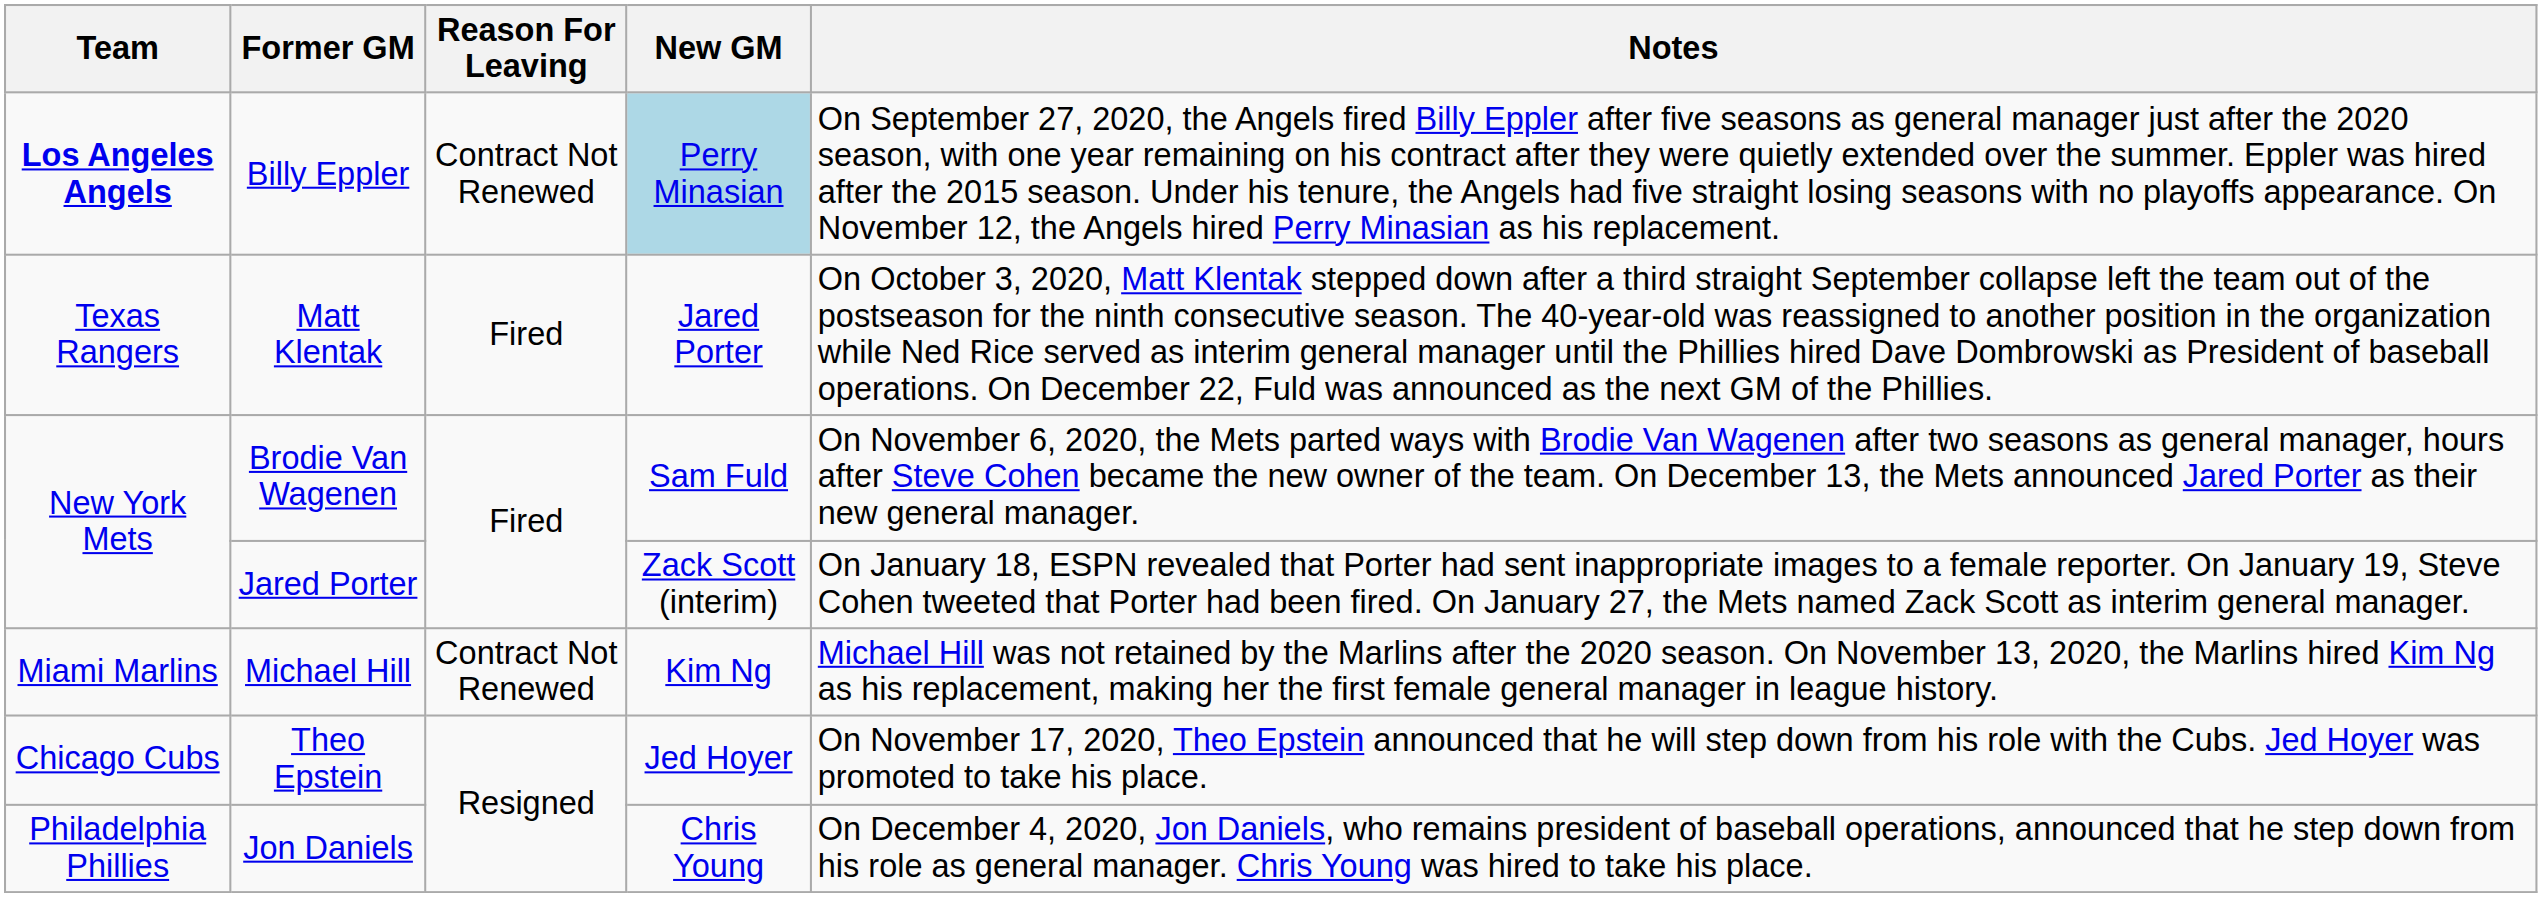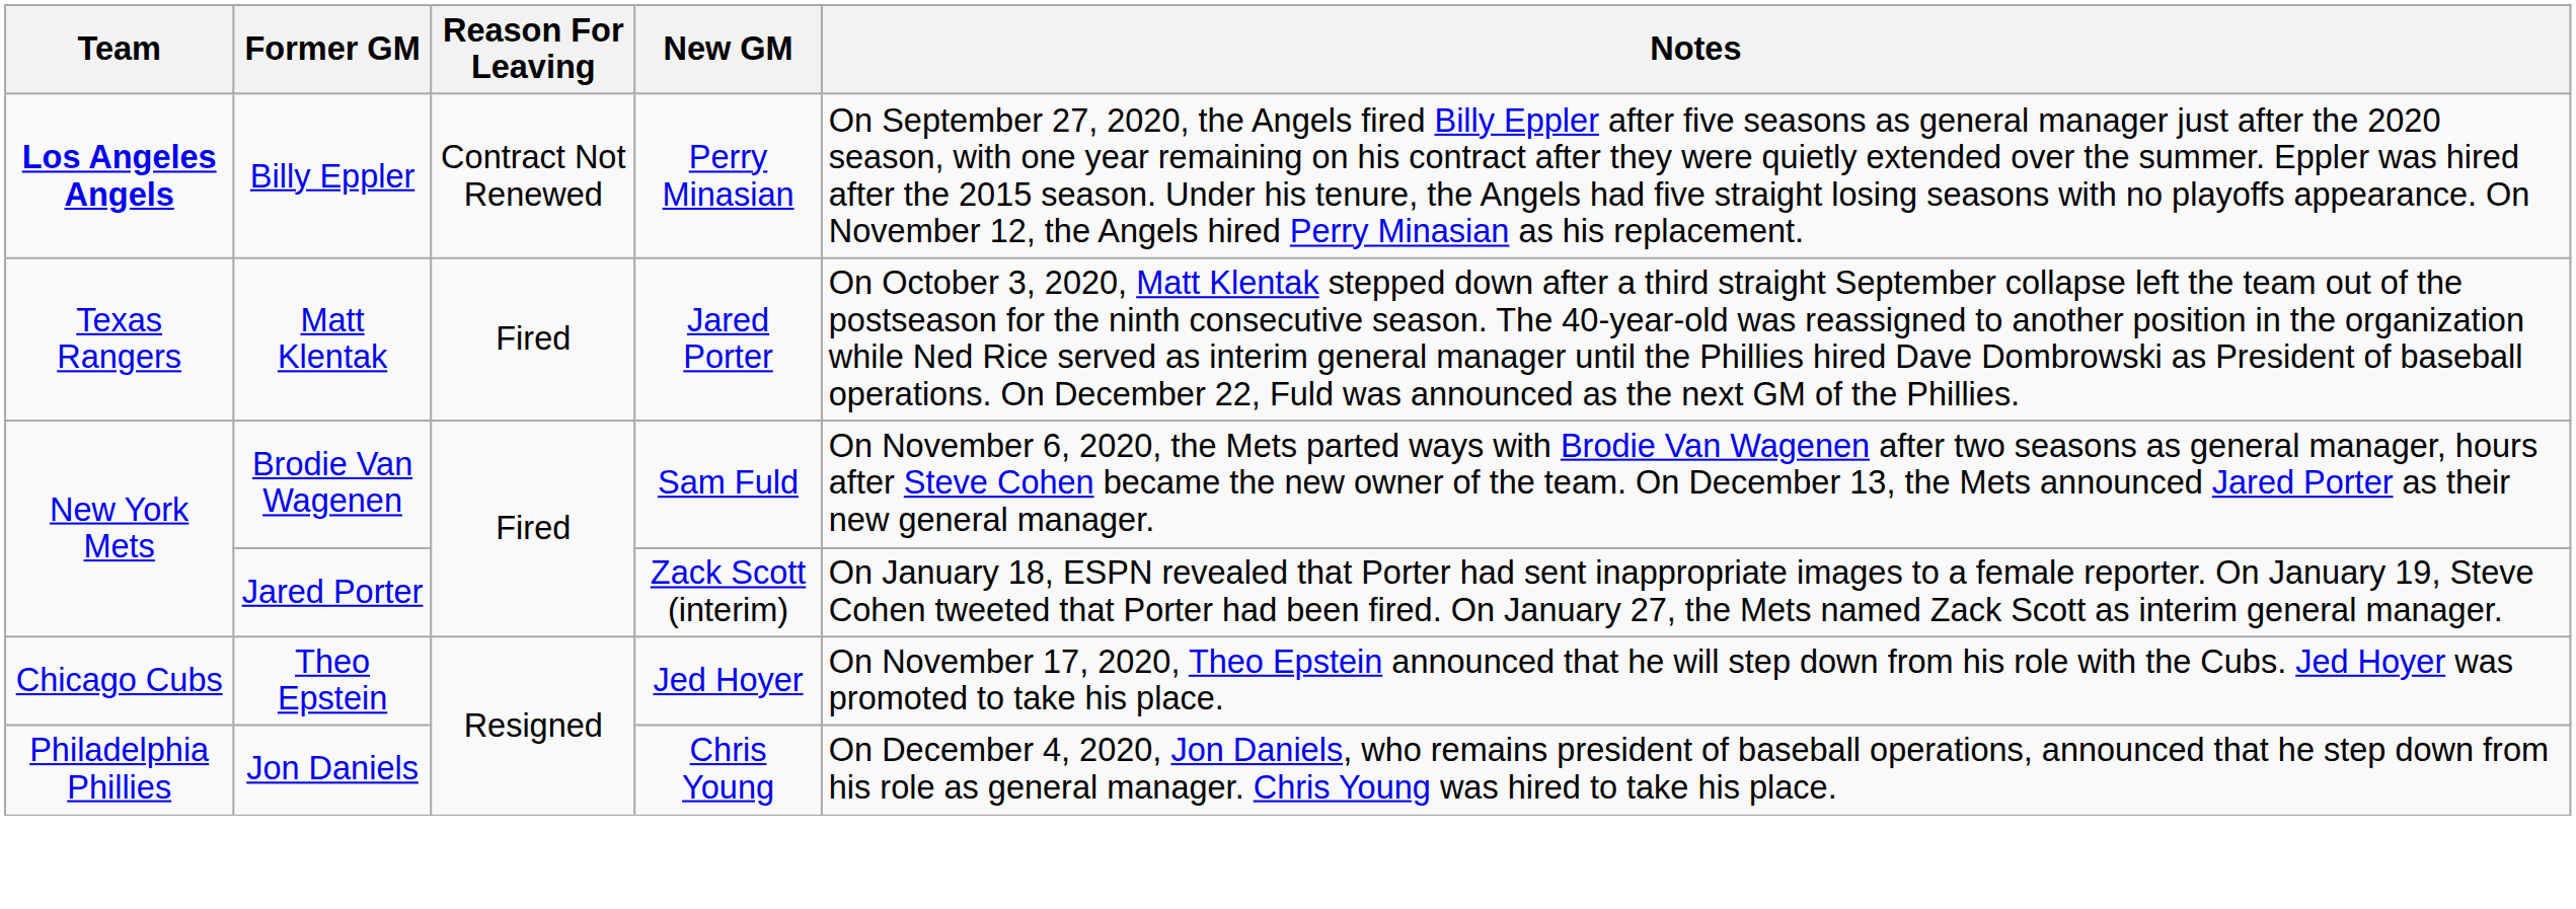 <table class="wikitable plainrowheaders" style="text-align:center;">
 <tr>
 <th scope="col">Team</th>
 <th scope="col">Former GM</th>
 <th scope="col">Reason For Leaving</th>
 <th scope="col">New GM</th>
 <th scope="col">Notes</th>
 </tr>
 <tr>
 <td scope="row"><strong><a href='#'>Los Angeles Angels</a></strong></td>
 <td><a href='#'>Billy Eppler</a></td>
 <td style="text-align:center;">Contract Not Renewed</td>
-<td style="background: lightblue;"><a href='#'>Perry Minasian</a></td>
+<td><a href='#'>Perry Minasian</a></td>
 <td style="text-align:left;">On September 27, 2020, the Angels fired <a href='#'>Billy Eppler</a> after five seasons as general manager just after the 2020 season, with one year remaining on his contract after they were quietly extended over the summer. Eppler was hired after the 2015 season. Under his tenure, the Angels had five straight losing seasons with no playoffs appearance. On November 12, the Angels hired <a href='#'>Perry Minasian</a> as his replacement.</td>
 </tr>
 <tr>
 <td scope="row"><a href='#'>Texas Rangers</a></td>
 <td><a href='#'>Matt Klentak</a></td>
 <td style="text-align:center;">Fired</td>
 <td><a href='#'>Jared Porter</a></td>
 <td style="text-align:left;">On October 3, 2020, <a href='#'>Matt Klentak</a> stepped down after a third straight September collapse left the team out of the postseason for the ninth consecutive season. The 40-year-old was reassigned to another position in the organization while Ned Rice served as interim general manager until the Phillies hired Dave Dombrowski as President of baseball operations. On December 22, Fuld was announced as the next GM of the Phillies.</td>
 </tr>
 <tr>
 <td scope="row" rowspan="2"><a href='#'>New York Mets</a></td>
 <td><a href='#'>Brodie Van Wagenen</a></td>
 <td scope="row" rowspan="2">Fired</td>
 <td><a href='#'>Sam Fuld</a></td>
 <td style="text-align:left;">On November 6, 2020, the Mets parted ways with <a href='#'>Brodie Van Wagenen</a> after two seasons as general manager, hours after <a href='#'>Steve Cohen</a> became the new owner of the team. On December 13, the Mets announced <a href='#'>Jared Porter</a> as their new general manager.</td>
 </tr>
 <tr>
 <td><a href='#'>Jared Porter</a></td>
 <td><a href='#'>Zack Scott</a> (interim)</td>
 <td style="text-align:left;">On January 18, ESPN revealed that Porter had sent inappropriate images to a female reporter. On January 19, Steve Cohen tweeted that Porter had been fired. On January 27, the Mets named Zack Scott as interim general manager.</td>
 </tr>
 <tr>
-<td scope="row"><a href='#'>Miami Marlins</a></td>
-<td><a href='#'>Michael Hill</a></td>
-<td style="text-align:center;">Contract Not Renewed</td>
-<td><a href='#'>Kim Ng</a></td>
-<td style="text-align:left;"><a href='#'>Michael Hill</a> was not retained by the Marlins after the 2020 season. On November 13, 2020, the Marlins hired <a href='#'>Kim Ng</a> as his replacement, making her the first female general manager in league history.</td>
-</tr>
-<tr>
 <td scope="row"><a href='#'>Chicago Cubs</a></td>
 <td><a href='#'>Theo Epstein</a></td>
 <td scope="row" rowspan="2">Resigned</td>
 <td><a href='#'>Jed Hoyer</a></td>
 <td style="text-align:left;">On November 17, 2020, <a href='#'>Theo Epstein</a> announced that he will step down from his role with the Cubs. <a href='#'>Jed Hoyer</a> was promoted to take his place.</td>
 </tr>
 <tr>
 <td scope="row"><a href='#'>Philadelphia Phillies</a></td>
 <td><a href='#'>Jon Daniels</a></td>
 <td><a href='#'>Chris Young</a></td>
 <td style="text-align:left;">On December 4, 2020, <a href='#'>Jon Daniels</a>, who remains president of baseball operations, announced that he step down from his role as general manager. <a href='#'>Chris Young</a> was hired to take his place.</td>
 </tr>
 </table>
